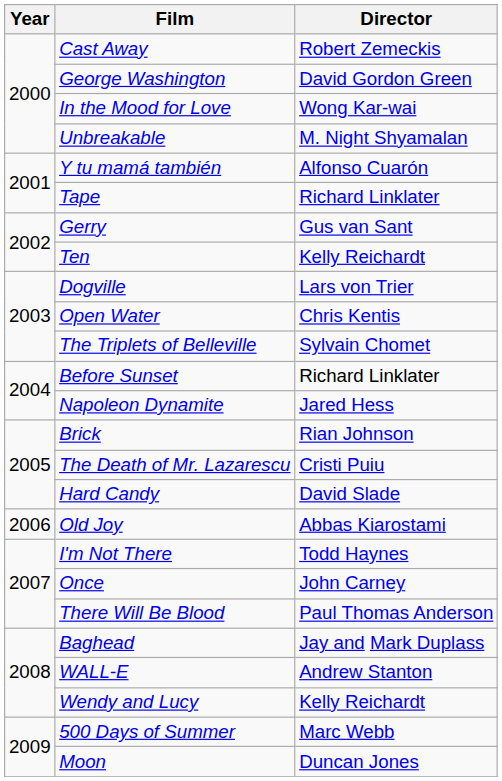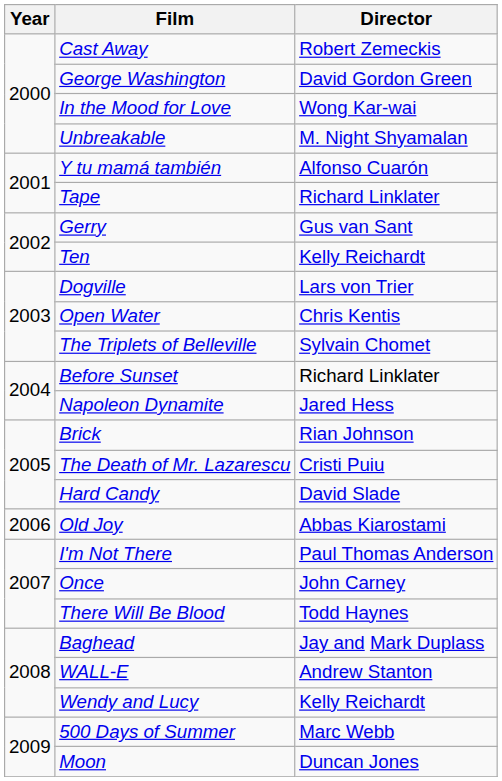 <table class="wikitable sortable">
 <tr>
 <th scope="col">Year</th>
 <th scope="col">Film</th>
 <th scope="col">Director</th>
 </tr>
 <tr>
 <td rowspan="4">2000</td>
 <td><em><a href='#'>Cast Away</a></em></td>
 <td><a href='#'>Robert Zemeckis</a></td>
 </tr>
 <tr>
 <td><em><a href='#'>George Washington</a></em></td>
 <td><a href='#'>David Gordon Green</a></td>
 </tr>
 <tr>
 <td><em><a href='#'>In the Mood for Love</a></em></td>
 <td><a href='#'>Wong Kar-wai</a></td>
 </tr>
 <tr>
 <td><em><a href='#'>Unbreakable</a></em></td>
 <td><a href='#'>M. Night Shyamalan</a></td>
 </tr>
 <tr>
 <td rowspan="2">2001</td>
 <td><em><a href='#'>Y tu mamá también</a></em></td>
 <td><a href='#'>Alfonso Cuarón</a></td>
 </tr>
 <tr>
 <td><em><a href='#'>Tape</a></em></td>
 <td><a href='#'>Richard Linklater</a></td>
 </tr>
 <tr>
 <td rowspan="2">2002</td>
 <td><em><a href='#'>Gerry</a></em></td>
 <td><a href='#'>Gus van Sant</a></td>
 </tr>
 <tr>
 <td><em><a href='#'>Ten</a></em></td>
 <td><a href='#'>Kelly Reichardt</a></td>
 </tr>
 <tr>
 <td rowspan="3">2003</td>
 <td><em><a href='#'>Dogville</a></em></td>
 <td><a href='#'>Lars von Trier</a></td>
 </tr>
 <tr>
 <td><em><a href='#'>Open Water</a></em></td>
 <td><a href='#'>Chris Kentis</a></td>
 </tr>
 <tr>
 <td><em><a href='#'>The Triplets of Belleville</a></em></td>
 <td><a href='#'>Sylvain Chomet</a></td>
 </tr>
 <tr>
 <td rowspan="2">2004</td>
 <td><em><a href='#'>Before Sunset</a></em></td>
 <td>Richard Linklater</td>
 </tr>
 <tr>
 <td><em><a href='#'>Napoleon Dynamite</a></em></td>
 <td><a href='#'>Jared Hess</a></td>
 </tr>
 <tr>
 <td rowspan="3">2005</td>
 <td><em><a href='#'>Brick</a></em></td>
 <td><a href='#'>Rian Johnson</a></td>
 </tr>
 <tr>
 <td><em><a href='#'>The Death of Mr. Lazarescu</a></em></td>
 <td><a href='#'>Cristi Puiu</a></td>
 </tr>
 <tr>
 <td><em><a href='#'>Hard Candy</a></em></td>
 <td><a href='#'>David Slade</a></td>
 </tr>
 <tr>
 <td>2006</td>
 <td><em><a href='#'>Old Joy</a></em></td>
 <td><a href='#'>Abbas Kiarostami</a></td>
 </tr>
 <tr>
 <td rowspan="3">2007</td>
 <td><em><a href='#'>I'm Not There</a></em></td>
-<td><a href='#'>Todd Haynes</a></td>
+<td><a href='#'>Paul Thomas Anderson</a></td>
 </tr>
 <tr>
 <td><em><a href='#'>Once</a></em></td>
 <td><a href='#'>John Carney</a></td>
 </tr>
 <tr>
 <td><em><a href='#'>There Will Be Blood</a></em></td>
-<td><a href='#'>Paul Thomas Anderson</a></td>
+<td><a href='#'>Todd Haynes</a></td>
 </tr>
 <tr>
 <td rowspan="3">2008</td>
 <td><em><a href='#'>Baghead</a></em></td>
 <td><a href='#'>Jay and</a> <a href='#'>Mark Duplass</a></td>
 </tr>
 <tr>
 <td><em><a href='#'>WALL-E</a></em></td>
 <td><a href='#'>Andrew Stanton</a></td>
 </tr>
 <tr>
 <td><em><a href='#'>Wendy and Lucy</a></em></td>
 <td><a href='#'>Kelly Reichardt</a></td>
 </tr>
 <tr>
 <td rowspan="2">2009</td>
 <td><em><a href='#'>500 Days of Summer</a></em></td>
 <td><a href='#'>Marc Webb</a></td>
 </tr>
 <tr>
 <td><em><a href='#'>Moon</a></em></td>
 <td><a href='#'>Duncan Jones</a></td>
 </tr>
 </table>
